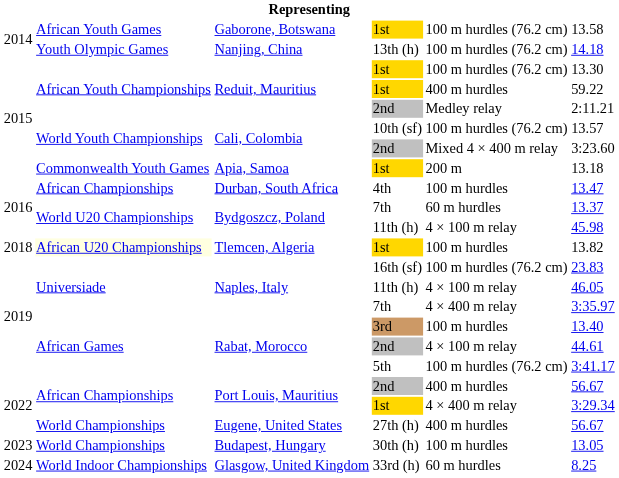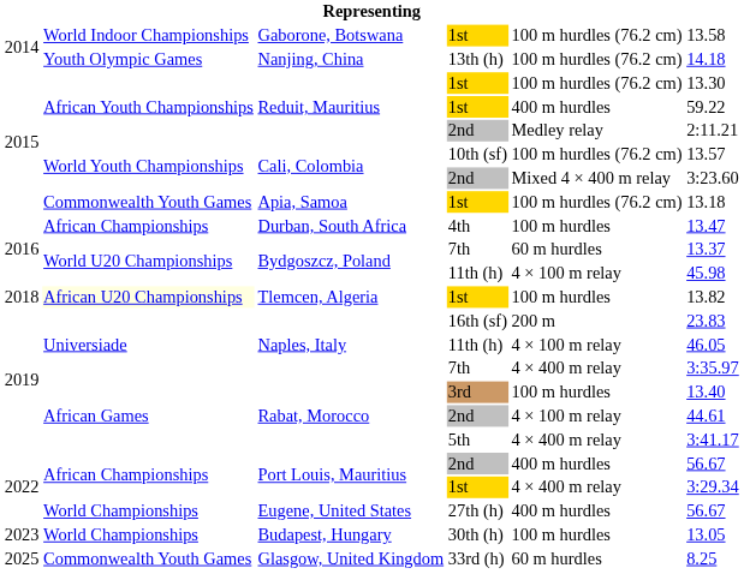 <table>
 <tr>
 <th colspan="6">Representing </th>
 </tr>
 <tr>
 <td rowspan=2>2014</td>
-<td><a href='#'>African Youth Games</a></td>
+<td><a href='#'>World Indoor Championships</a></td>
 <td><a href='#'>Gaborone, Botswana</a></td>
 <td bgcolor=gold>1st</td>
 <td>100 m hurdles (76.2 cm)</td>
 <td>13.58</td>
 </tr>
 <tr>
 <td><a href='#'>Youth Olympic Games</a></td>
 <td><a href='#'>Nanjing, China</a></td>
 <td>13th (h)</td>
 <td>100 m hurdles (76.2 cm)</td>
 <td><a href='#'>14.18</a></td>
 </tr>
 <tr>
 <td rowspan=6>2015</td>
 <td rowspan=3><a href='#'>African Youth Championships</a></td>
 <td rowspan=3><a href='#'>Reduit, Mauritius</a></td>
 <td bgcolor=gold>1st</td>
 <td>100 m hurdles (76.2 cm)</td>
 <td>13.30</td>
 </tr>
 <tr>
 <td bgcolor=gold>1st</td>
 <td>400 m hurdles</td>
 <td>59.22</td>
 </tr>
 <tr>
 <td bgcolor=silver>2nd</td>
 <td>Medley relay</td>
 <td>2:11.21</td>
 </tr>
 <tr>
 <td rowspan=2><a href='#'>World Youth Championships</a></td>
 <td rowspan=2><a href='#'>Cali, Colombia</a></td>
 <td>10th (sf)</td>
 <td>100 m hurdles (76.2 cm)</td>
 <td>13.57</td>
 </tr>
 <tr>
 <td bgcolor=silver>2nd</td>
 <td>Mixed 4 × 400 m relay</td>
 <td>3:23.60</td>
 </tr>
 <tr>
 <td><a href='#'>Commonwealth Youth Games</a></td>
 <td><a href='#'>Apia, Samoa</a></td>
 <td bgcolor=gold>1st</td>
-<td>200 m</td>
+<td>100 m hurdles (76.2 cm)</td>
 <td>13.18</td>
 </tr>
 <tr>
 <td rowspan=3>2016</td>
 <td><a href='#'>African Championships</a></td>
 <td><a href='#'>Durban, South Africa</a></td>
 <td>4th</td>
 <td>100 m hurdles</td>
 <td><a href='#'>13.47</a></td>
 </tr>
 <tr>
 <td rowspan=2><a href='#'>World U20 Championships</a></td>
 <td rowspan=2><a href='#'>Bydgoszcz, Poland</a></td>
 <td>7th</td>
 <td>60 m hurdles</td>
 <td><a href='#'>13.37</a></td>
 </tr>
 <tr>
 <td>11th (h)</td>
 <td>4 × 100 m relay</td>
 <td><a href='#'>45.98</a></td>
 </tr>
 <tr>
 <td>2018</td>
 <td style="background: lightyellow;"><a href='#'>African U20 Championships</a></td>
 <td><a href='#'>Tlemcen, Algeria</a></td>
 <td bgcolor=gold>1st</td>
 <td>100 m hurdles</td>
 <td>13.82</td>
 </tr>
 <tr>
 <td rowspan=6>2019</td>
 <td rowspan=3><a href='#'>Universiade</a></td>
 <td rowspan=3><a href='#'>Naples, Italy</a></td>
 <td>16th (sf)</td>
-<td>100 m hurdles (76.2 cm)</td>
+<td>200 m</td>
 <td><a href='#'>23.83</a></td>
 </tr>
 <tr>
 <td>11th (h)</td>
 <td>4 × 100 m relay</td>
 <td><a href='#'>46.05</a></td>
 </tr>
 <tr>
 <td>7th</td>
 <td>4 × 400 m relay</td>
 <td><a href='#'>3:35.97</a></td>
 </tr>
 <tr>
 <td rowspan=3><a href='#'>African Games</a></td>
 <td rowspan=3><a href='#'>Rabat, Morocco</a></td>
 <td bgcolor=cc9966>3rd</td>
 <td>100 m hurdles</td>
 <td><a href='#'>13.40</a></td>
 </tr>
 <tr>
 <td bgcolor=silver>2nd</td>
 <td>4 × 100 m relay</td>
 <td><a href='#'>44.61</a></td>
 </tr>
 <tr>
 <td>5th</td>
-<td>100 m hurdles (76.2 cm)</td>
+<td>4 × 400 m relay</td>
 <td><a href='#'>3:41.17</a></td>
 </tr>
 <tr>
 <td rowspan=3>2022</td>
 <td rowspan=2><a href='#'>African Championships</a></td>
 <td rowspan=2><a href='#'>Port Louis, Mauritius</a></td>
 <td bgcolor=silver>2nd</td>
 <td>400 m hurdles</td>
 <td><a href='#'>56.67</a></td>
 </tr>
 <tr>
 <td bgcolor=gold>1st</td>
 <td>4 × 400 m relay</td>
 <td><a href='#'>3:29.34</a></td>
 </tr>
 <tr>
 <td><a href='#'>World Championships</a></td>
 <td><a href='#'>Eugene, United States</a></td>
 <td>27th (h)</td>
 <td>400 m hurdles</td>
 <td><a href='#'>56.67</a></td>
 </tr>
 <tr>
 <td>2023</td>
 <td><a href='#'>World Championships</a></td>
 <td><a href='#'>Budapest, Hungary</a></td>
 <td>30th (h)</td>
 <td>100 m hurdles</td>
 <td><a href='#'>13.05</a></td>
 </tr>
 <tr>
-<td>2024</td>
-<td><a href='#'>World Indoor Championships</a></td>
+<td>2025</td>
+<td><a href='#'>Commonwealth Youth Games</a></td>
 <td><a href='#'>Glasgow, United Kingdom</a></td>
 <td>33rd (h)</td>
 <td>60 m hurdles</td>
 <td><a href='#'>8.25</a></td>
 </tr>
 </table>
